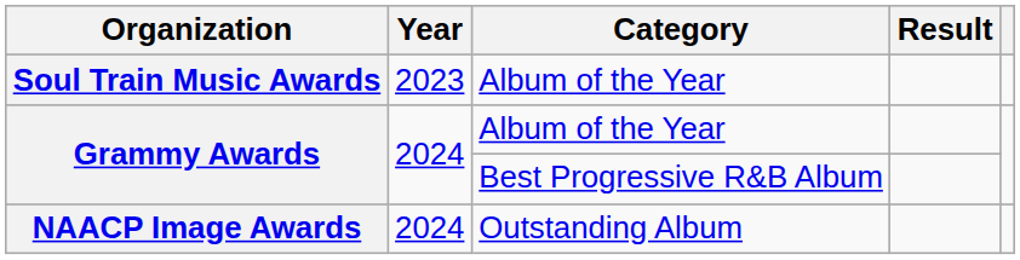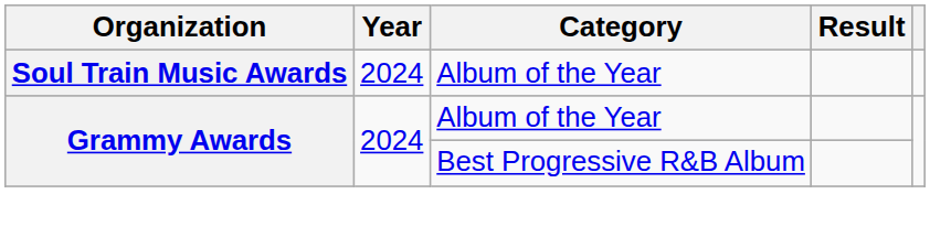 <table class="wikitable sortable plainrowheaders">
 <tr>
 <th scope="col">Organization</th>
 <th scope="col">Year</th>
 <th scope="col">Category</th>
 <th scope="col">Result</th>
 <th scope="col" class="unsortable"></th>
 </tr>
 <tr>
 <th scope="row"><a href='#'>Soul Train Music Awards</a></th>
-<td><a href='#'>2023</a></td>
+<td><a href='#'>2024</a></td>
 <td><a href='#'>Album of the Year</a></td>
 <td></td>
 <td style="text-align:center"></td>
 </tr>
 <tr>
 <th scope="row" rowspan="2"><a href='#'>Grammy Awards</a></th>
 <td rowspan="2"><a href='#'>2024</a></td>
 <td><a href='#'>Album of the Year</a></td>
 <td></td>
 <td rowspan="2" style="text-align:center"></td>
 </tr>
 <tr>
 <td><a href='#'>Best Progressive R&B Album</a></td>
 <td></td>
 </tr>
-<tr>
-<th scope="row"><a href='#'>NAACP Image Awards</a></th>
-<td><a href='#'>2024</a></td>
-<td><a href='#'>Outstanding Album</a></td>
-<td></td>
-<td style="text-align:center"></td>
-</tr>
 </table>
